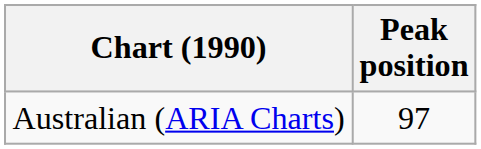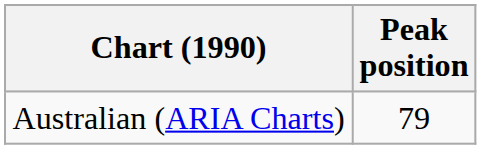 <table class="wikitable">
 <tr>
 <th>Chart (1990)</th>
 <th>Peak<br>position</th>
 </tr>
 <tr>
 <td>Australian (<a href='#'>ARIA Charts</a>)</td>
-<td align="center">97</td>
+<td align="center">79</td>
 </tr>
 </table>
